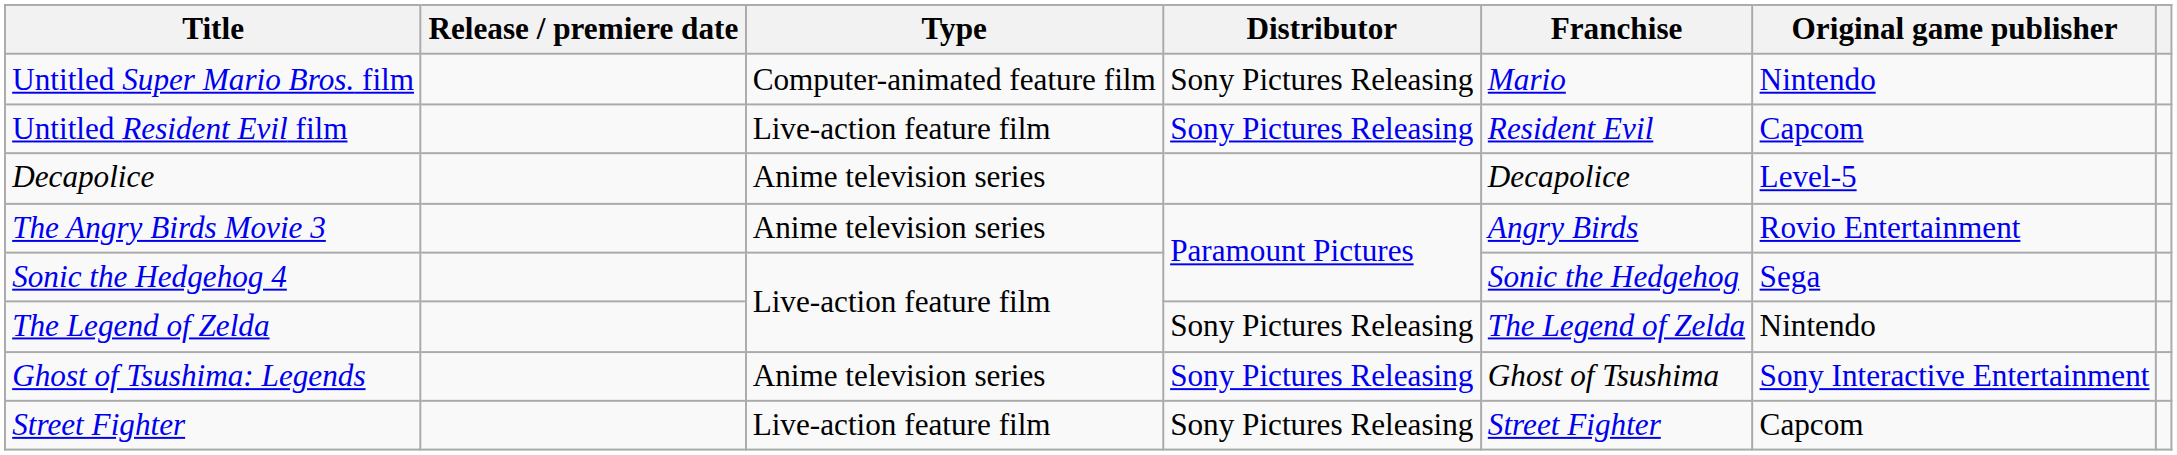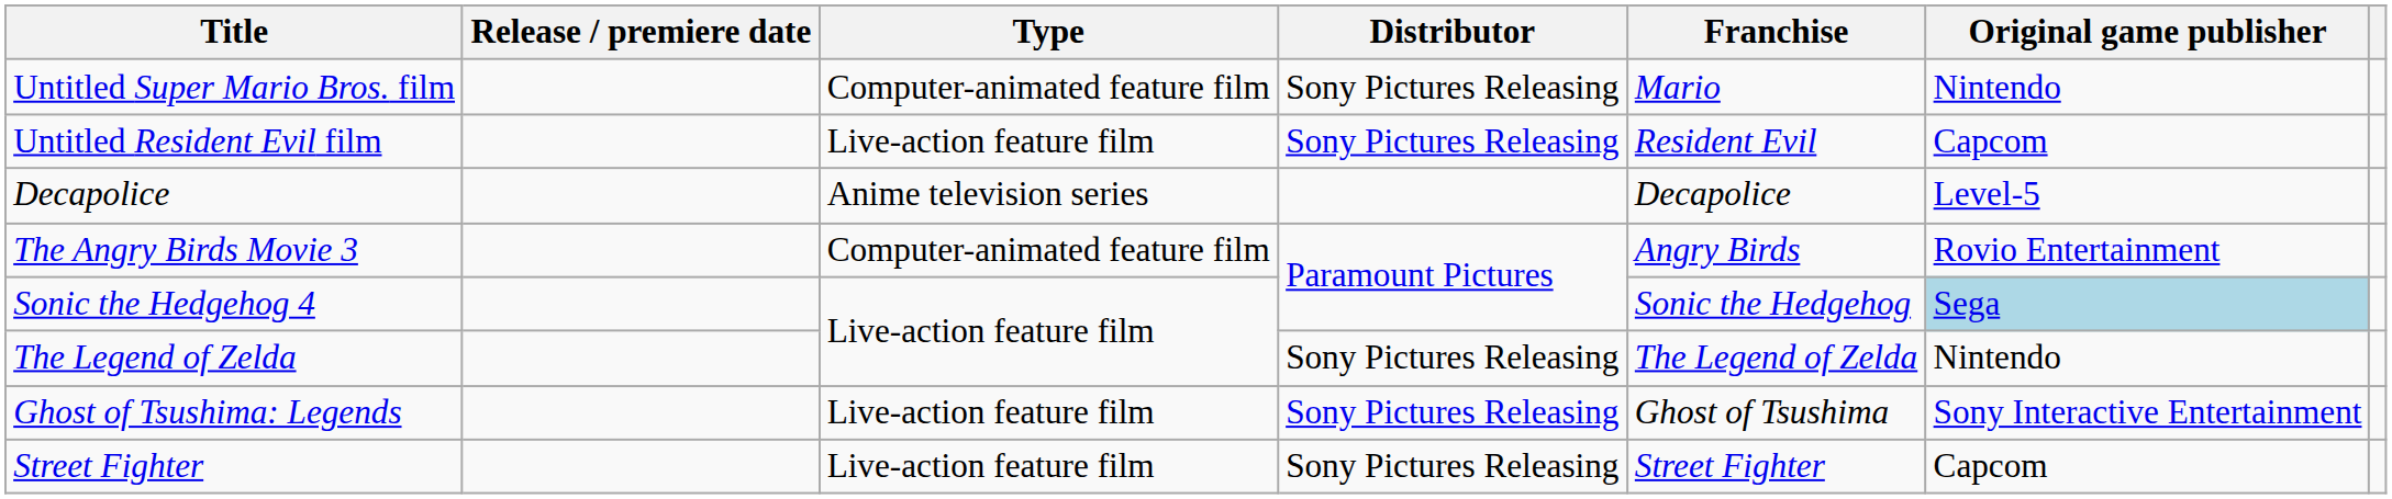 <table class="wikitable sortable">
 <tr>
 <th>Title</th>
 <th>Release / premiere date</th>
 <th>Type</th>
 <th>Distributor</th>
 <th>Franchise</th>
 <th>Original game publisher</th>
 <th></th>
 </tr>
 <tr>
 <td data-sort-value="Super Mario Bros. film"><a href='#'>Untitled <em>Super Mario Bros.</em> film</a></td>
 <td></td>
 <td>Computer-animated feature film</td>
 <td>Sony Pictures Releasing</td>
 <td><em><a href='#'>Mario</a></em></td>
 <td><a href='#'>Nintendo</a></td>
 <td align="center"></td>
 </tr>
 <tr>
 <td data-sort-value="Resident Evil film"><a href='#'>Untitled <em>Resident Evil</em> film</a></td>
 <td></td>
 <td>Live-action feature film</td>
 <td><a href='#'>Sony Pictures Releasing</a></td>
 <td><em><a href='#'>Resident Evil</a></em></td>
 <td><a href='#'>Capcom</a></td>
 <td align="center"></td>
 </tr>
 <tr>
 <td><em>Decapolice</em></td>
 <td></td>
 <td>Anime television series</td>
 <td></td>
 <td><em>Decapolice</em></td>
 <td><a href='#'>Level-5</a></td>
 <td align="center"></td>
 </tr>
 <tr>
 <td><em><a href='#'>The Angry Birds Movie 3</a></em></td>
 <td></td>
-<td>Anime television series</td>
+<td>Computer-animated feature film</td>
 <td rowspan="2"><a href='#'>Paramount Pictures</a></td>
 <td><em><a href='#'>Angry Birds</a></em></td>
 <td><a href='#'>Rovio Entertainment</a></td>
 <td align="center"></td>
 </tr>
 <tr>
 <td><em><a href='#'>Sonic the Hedgehog 4</a></em></td>
 <td></td>
 <td rowspan="2">Live-action feature film</td>
 <td><em><a href='#'>Sonic the Hedgehog</a></em></td>
-<td><a href='#'>Sega</a></td>
+<td style="background: lightblue;"><a href='#'>Sega</a></td>
 <td align="center"></td>
 </tr>
 <tr>
 <td data-sort-value="Legend of Zelda"><em><a href='#'>The Legend of Zelda</a></em></td>
 <td></td>
 <td>Sony Pictures Releasing</td>
 <td><em><a href='#'>The Legend of Zelda</a></em></td>
 <td>Nintendo</td>
 <td align="center"></td>
 </tr>
 <tr>
 <td><em><a href='#'>Ghost of Tsushima: Legends</a></em></td>
 <td></td>
-<td>Anime television series</td>
+<td>Live-action feature film</td>
 <td><a href='#'>Sony Pictures Releasing</a></td>
 <td><em>Ghost of Tsushima</em></td>
 <td><a href='#'>Sony Interactive Entertainment</a></td>
 <td align="center"></td>
 </tr>
 <tr>
 <td><em><a href='#'>Street Fighter</a></em></td>
 <td></td>
 <td>Live-action feature film</td>
 <td>Sony Pictures Releasing</td>
 <td><em><a href='#'>Street Fighter</a></em></td>
 <td>Capcom</td>
 <td align="center"></td>
 </tr>
 </table>
